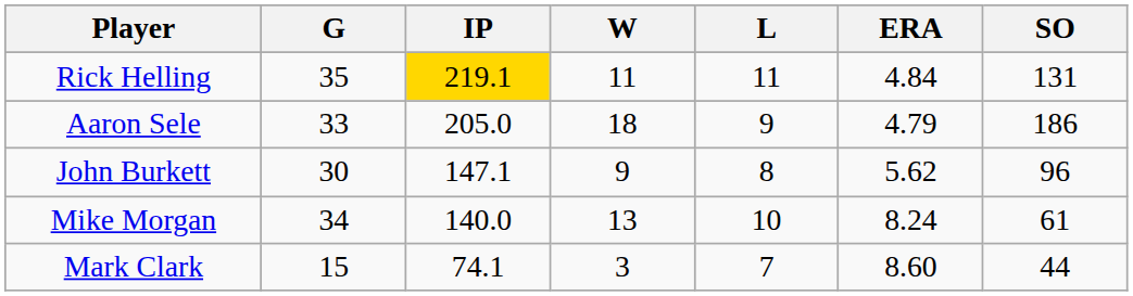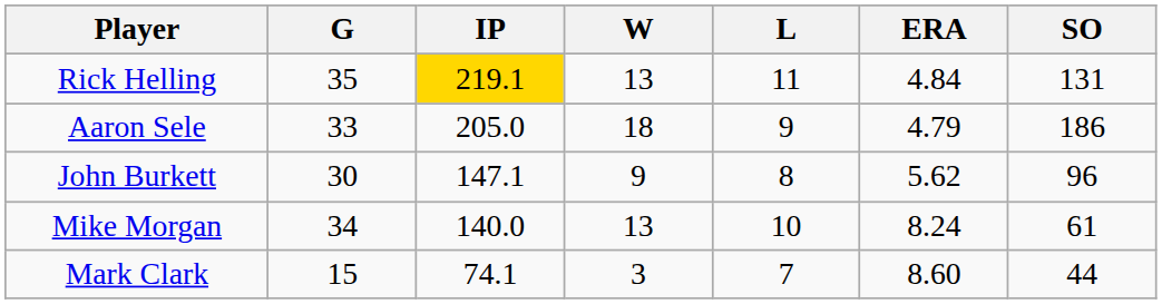 <table class="wikitable sortable">
 <tr>
 <th bgcolor="#DDDDFF" width="16%">Player</th>
 <th bgcolor="#DDDDFF" width="9%">G</th>
 <th bgcolor="#DDDDFF" width="9%">IP</th>
 <th bgcolor="#DDDDFF" width="9%">W</th>
 <th bgcolor="#DDDDFF" width="9%">L</th>
 <th bgcolor="#DDDDFF" width="9%">ERA</th>
 <th bgcolor="#DDDDFF" width="9%">SO</th>
 </tr>
 <tr align="center">
 <td><a href='#'>Rick Helling</a></td>
 <td>35</td>
 <td style="background: gold;">219.1</td>
-<td>11</td>
+<td>13</td>
 <td>11</td>
 <td>4.84</td>
 <td>131</td>
 </tr>
 <tr align="center">
 <td><a href='#'>Aaron Sele</a></td>
 <td>33</td>
 <td>205.0</td>
 <td>18</td>
 <td>9</td>
 <td>4.79</td>
 <td>186</td>
 </tr>
 <tr align="center">
 <td><a href='#'>John Burkett</a></td>
 <td>30</td>
 <td>147.1</td>
 <td>9</td>
 <td>8</td>
 <td>5.62</td>
 <td>96</td>
 </tr>
 <tr align="center">
 <td><a href='#'>Mike Morgan</a></td>
 <td>34</td>
 <td>140.0</td>
 <td>13</td>
 <td>10</td>
 <td>8.24</td>
 <td>61</td>
 </tr>
 <tr align="center">
 <td><a href='#'>Mark Clark</a></td>
 <td>15</td>
 <td>74.1</td>
 <td>3</td>
 <td>7</td>
 <td>8.60</td>
 <td>44</td>
 </tr>
 </table>
